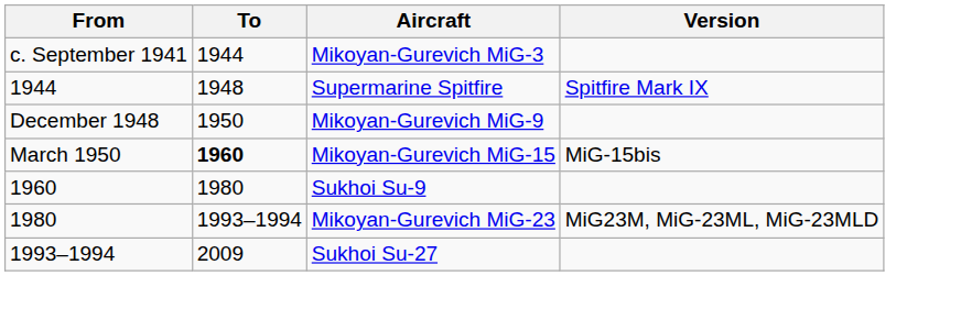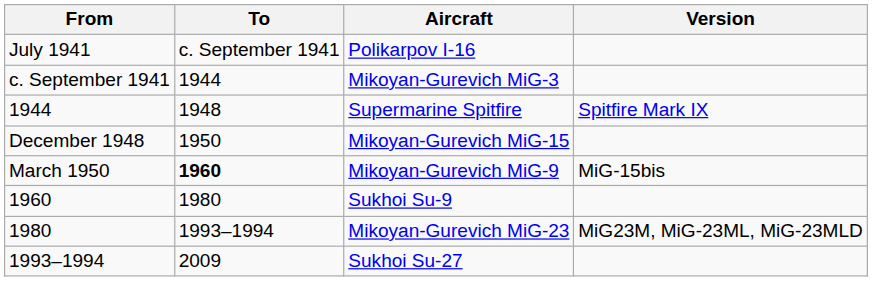 <table class="wikitable">
 <tr>
 <th>From</th>
 <th>To</th>
 <th>Aircraft</th>
 <th>Version</th>
+</tr>
+<tr>
+<td>July 1941</td>
+<td>c. September 1941</td>
+<td><a href='#'>Polikarpov I-16</a></td>
+<td></td>
 </tr>
 <tr>
 <td>c. September 1941</td>
 <td>1944</td>
 <td><a href='#'>Mikoyan-Gurevich MiG-3</a></td>
 <td></td>
 </tr>
 <tr>
 <td>1944</td>
 <td>1948</td>
 <td><a href='#'>Supermarine Spitfire</a></td>
 <td><a href='#'>Spitfire Mark IX</a></td>
 </tr>
 <tr>
 <td>December 1948</td>
 <td>1950</td>
-<td><a href='#'>Mikoyan-Gurevich MiG-9</a></td>
+<td><a href='#'>Mikoyan-Gurevich MiG-15</a></td>
 <td></td>
 </tr>
 <tr>
 <td>March 1950</td>
 <td><strong>1960</strong></td>
-<td><a href='#'>Mikoyan-Gurevich MiG-15</a></td>
+<td><a href='#'>Mikoyan-Gurevich MiG-9</a></td>
 <td>MiG-15bis</td>
 </tr>
 <tr>
 <td>1960</td>
 <td>1980</td>
 <td><a href='#'>Sukhoi Su-9</a></td>
 <td></td>
 </tr>
 <tr>
 <td>1980</td>
 <td>1993–1994</td>
 <td><a href='#'>Mikoyan-Gurevich MiG-23</a></td>
 <td>MiG23M, MiG-23ML, MiG-23MLD</td>
 </tr>
 <tr>
 <td>1993–1994</td>
 <td>2009</td>
 <td><a href='#'>Sukhoi Su-27</a></td>
 <td></td>
 </tr>
 </table>
